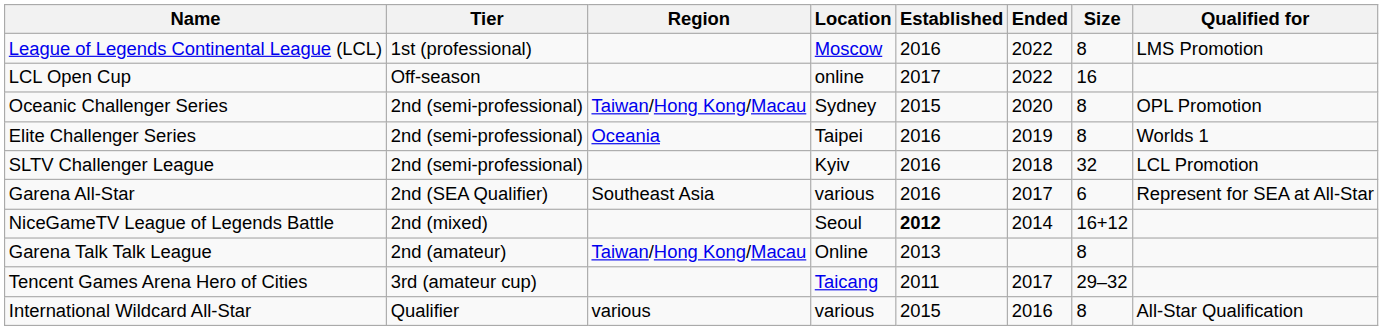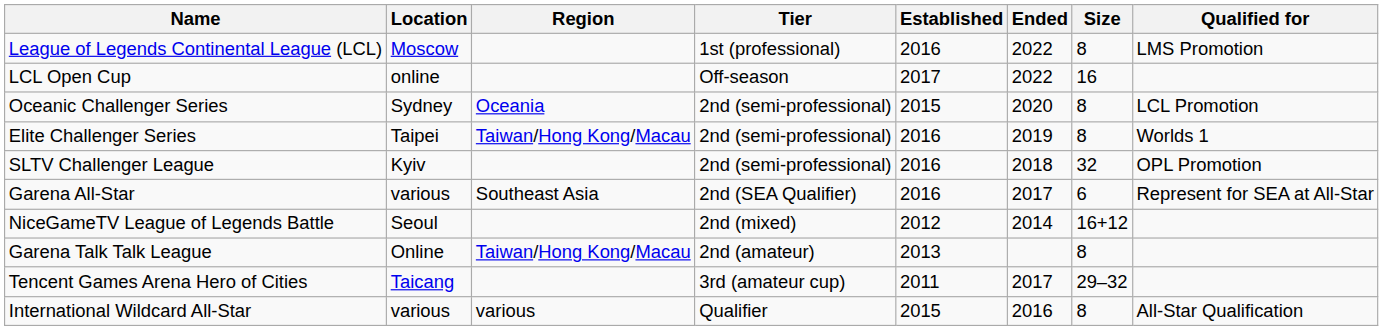 <table class="wikitable plainrowheaders sortable">
 <tr>
 <th>Name</th>
+<th>Location</th>
+<th>Region</th>
 <th>Tier</th>
-<th>Region</th>
-<th>Location</th>
 <th>Established</th>
 <th>Ended</th>
 <th>Size</th>
 <th>Qualified for</th>
 </tr>
 <tr>
 <td scope="row"><a href='#'>League of Legends Continental League</a> (LCL)</td>
+<td><a href='#'>Moscow</a></td>
+<td></td>
 <td>1st (professional)</td>
-<td></td>
-<td><a href='#'>Moscow</a></td>
 <td>2016</td>
 <td>2022</td>
 <td>8</td>
 <td>LMS Promotion</td>
 </tr>
 <tr>
 <td scope="row">LCL Open Cup</td>
+<td>online</td>
+<td></td>
 <td>Off-season</td>
-<td></td>
-<td>online</td>
 <td>2017</td>
 <td>2022</td>
 <td>16</td>
 <td></td>
 </tr>
 <tr>
 <td scope="row">Oceanic Challenger Series</td>
+<td>Sydney</td>
+<td> <a href='#'>Oceania</a></td>
 <td>2nd (semi-professional)</td>
-<td> <a href='#'>Taiwan</a>/<a href='#'>Hong Kong</a>/<a href='#'>Macau</a></td>
-<td>Sydney</td>
 <td>2015</td>
 <td>2020</td>
 <td>8</td>
-<td>OPL Promotion</td>
+<td>LCL Promotion</td>
 </tr>
 <tr>
 <td scope="row">Elite Challenger Series</td>
+<td>Taipei</td>
+<td> <a href='#'>Taiwan</a>/<a href='#'>Hong Kong</a>/<a href='#'>Macau</a></td>
 <td>2nd (semi-professional)</td>
-<td> <a href='#'>Oceania</a></td>
-<td>Taipei</td>
 <td>2016</td>
 <td>2019</td>
 <td>8</td>
 <td>Worlds 1</td>
 </tr>
 <tr>
 <td scope="row">SLTV Challenger League</td>
+<td>Kyiv</td>
+<td></td>
 <td>2nd (semi-professional)</td>
-<td></td>
-<td>Kyiv</td>
 <td>2016</td>
 <td>2018</td>
 <td>32</td>
-<td>LCL Promotion</td>
+<td>OPL Promotion</td>
 </tr>
 <tr>
 <td scope="row">Garena All-Star</td>
+<td>various</td>
+<td> Southeast Asia</td>
 <td>2nd (SEA Qualifier)</td>
-<td> Southeast Asia</td>
-<td>various</td>
 <td>2016</td>
 <td>2017</td>
 <td>6</td>
 <td>Represent for SEA at All-Star</td>
 </tr>
 <tr>
 <td scope="row">NiceGameTV League of Legends Battle</td>
+<td>Seoul</td>
+<td></td>
 <td>2nd (mixed)</td>
-<td></td>
-<td>Seoul</td>
-<td><strong>2012</strong></td>
+<td>2012</td>
 <td>2014</td>
 <td>16+12</td>
 <td></td>
 </tr>
 <tr>
 <td scope="row">Garena Talk Talk League</td>
+<td>Online</td>
+<td> <a href='#'>Taiwan</a>/<a href='#'>Hong Kong</a>/<a href='#'>Macau</a></td>
 <td>2nd (amateur)</td>
-<td> <a href='#'>Taiwan</a>/<a href='#'>Hong Kong</a>/<a href='#'>Macau</a></td>
-<td>Online</td>
 <td>2013</td>
 <td></td>
 <td>8</td>
 <td></td>
 </tr>
 <tr>
 <td scope="row">Tencent Games Arena Hero of Cities</td>
+<td><a href='#'>Taicang</a></td>
+<td></td>
 <td>3rd (amateur cup)</td>
-<td></td>
-<td><a href='#'>Taicang</a></td>
 <td>2011</td>
 <td>2017</td>
 <td>29–32</td>
 <td></td>
 </tr>
 <tr>
 <td scope="row">International Wildcard All-Star</td>
-<td>Qualifier</td>
 <td>various</td>
 <td>various</td>
+<td>Qualifier</td>
 <td>2015</td>
 <td>2016</td>
 <td>8</td>
 <td>All-Star Qualification</td>
 </tr>
 </table>
